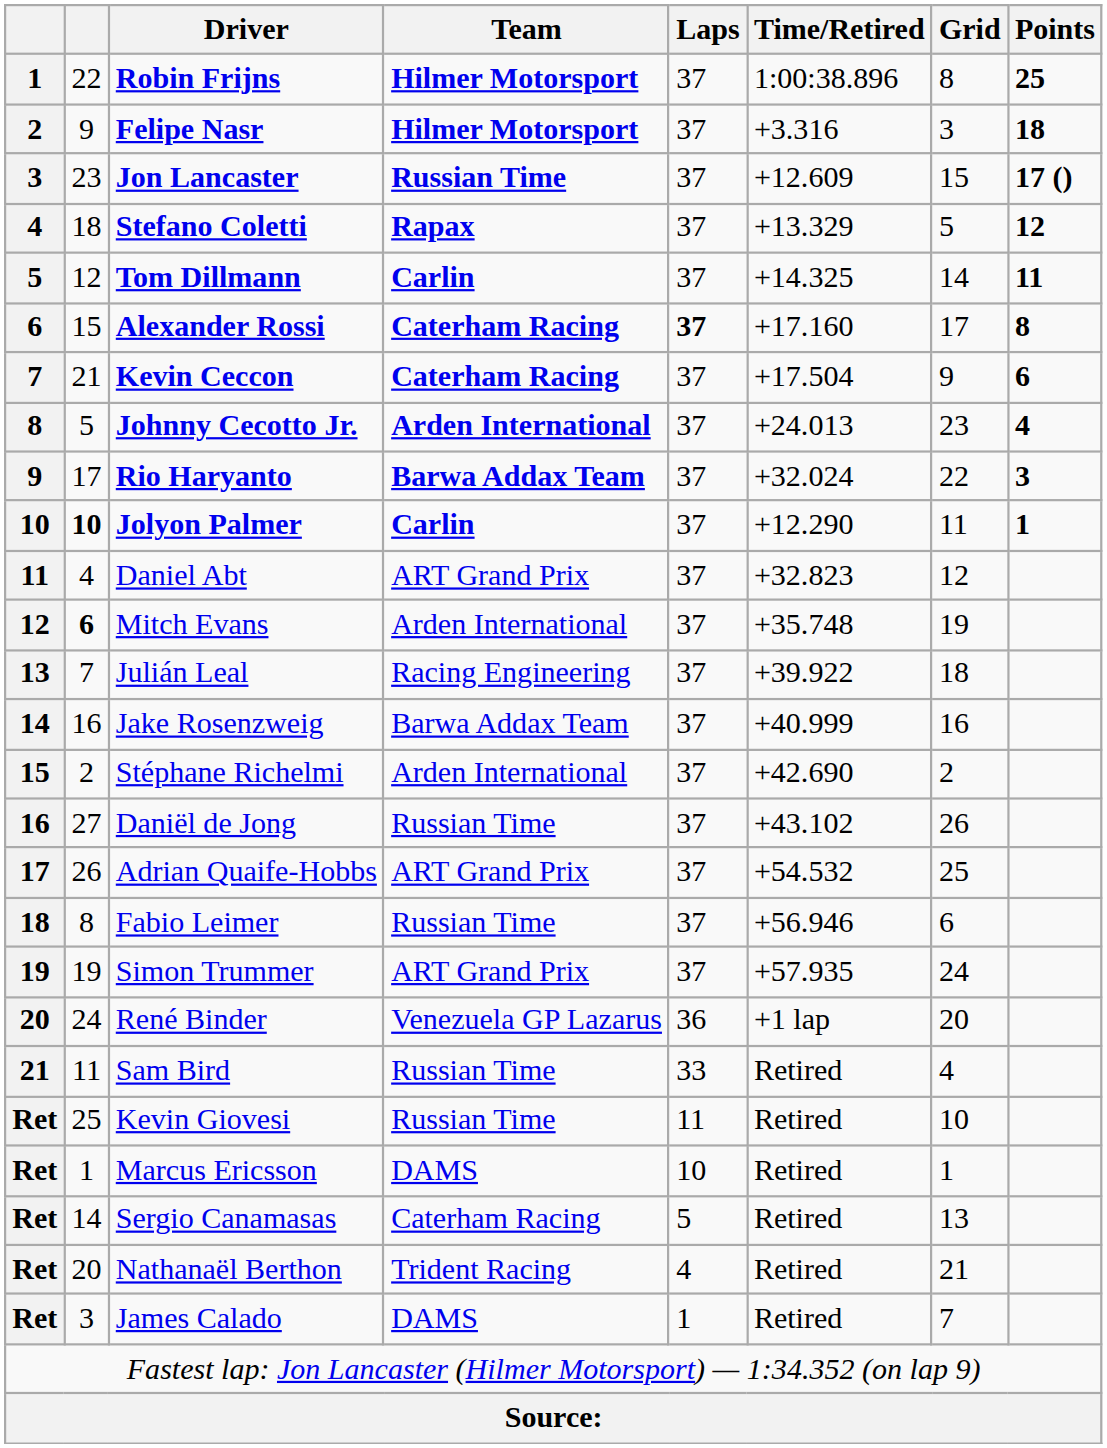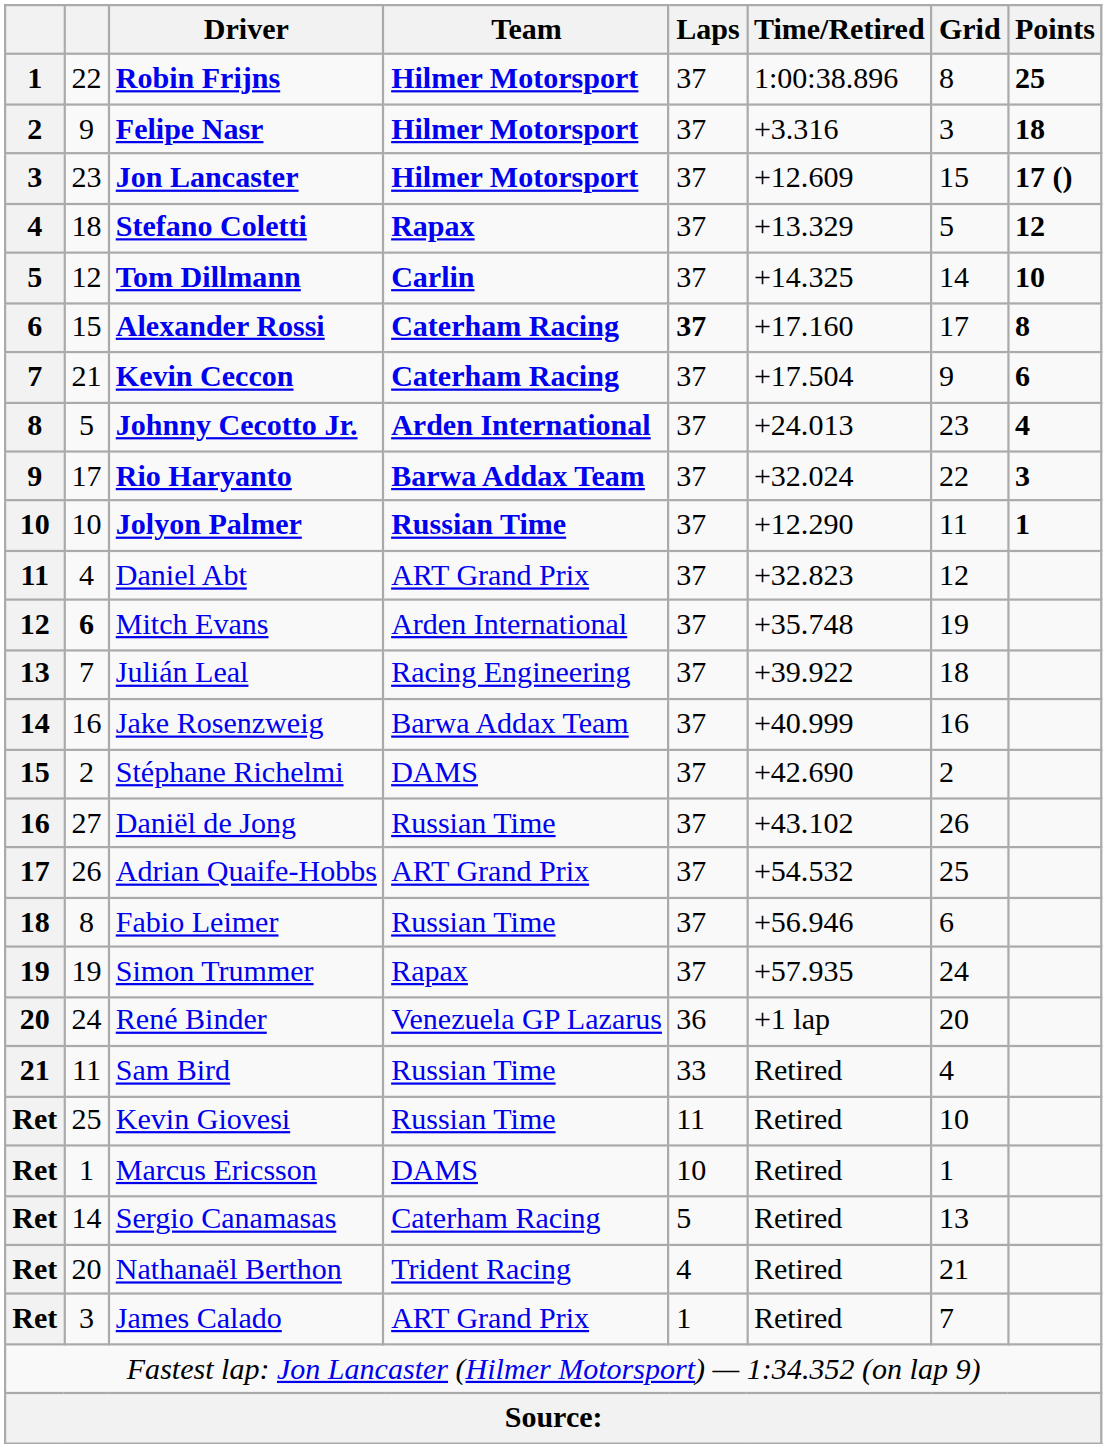 <table class="wikitable" style="font-size:85%">
 <tr>
 <th></th>
 <th></th>
 <th>Driver</th>
 <th>Team</th>
 <th>Laps</th>
 <th>Time/Retired</th>
 <th>Grid</th>
 <th>Points</th>
 </tr>
 <tr>
 <th>1</th>
 <td align="center">22</td>
 <td> <strong><a href='#'>Robin Frijns</a></strong></td>
 <td><strong><a href='#'>Hilmer Motorsport</a></strong></td>
 <td>37</td>
 <td>1:00:38.896</td>
 <td>8</td>
 <td><strong>25</strong></td>
 </tr>
 <tr>
 <th>2</th>
 <td align="center">9</td>
 <td> <strong><a href='#'>Felipe Nasr</a></strong></td>
 <td><strong><a href='#'>Hilmer Motorsport</a></strong></td>
 <td>37</td>
 <td>+3.316</td>
 <td>3</td>
 <td><strong>18</strong></td>
 </tr>
 <tr>
 <th>3</th>
 <td align="center">23</td>
 <td> <strong><a href='#'>Jon Lancaster</a></strong></td>
-<td><strong><a href='#'>Russian Time</a></strong></td>
+<td><strong><a href='#'>Hilmer Motorsport</a></strong></td>
 <td>37</td>
 <td>+12.609</td>
 <td>15</td>
 <td><strong>17 ()</strong></td>
 </tr>
 <tr>
 <th>4</th>
 <td align="center">18</td>
 <td> <strong><a href='#'>Stefano Coletti</a></strong></td>
 <td><strong><a href='#'>Rapax</a></strong></td>
 <td>37</td>
 <td>+13.329</td>
 <td>5</td>
 <td><strong>12</strong></td>
 </tr>
 <tr>
 <th>5</th>
 <td align="center">12</td>
 <td> <strong><a href='#'>Tom Dillmann</a></strong></td>
 <td><strong><a href='#'>Carlin</a></strong></td>
 <td>37</td>
 <td>+14.325</td>
 <td>14</td>
-<td><strong>11</strong></td>
+<td><strong>10</strong></td>
 </tr>
 <tr>
 <th>6</th>
 <td align="center">15</td>
 <td> <strong><a href='#'>Alexander Rossi</a></strong></td>
 <td><strong><a href='#'>Caterham Racing</a></strong></td>
 <td><strong>37</strong></td>
 <td>+17.160</td>
 <td>17</td>
 <td><strong>8</strong></td>
 </tr>
 <tr>
 <th>7</th>
 <td align="center">21</td>
 <td> <strong><a href='#'>Kevin Ceccon</a></strong></td>
 <td><strong><a href='#'>Caterham Racing</a></strong></td>
 <td>37</td>
 <td>+17.504</td>
 <td>9</td>
 <td><strong>6</strong></td>
 </tr>
 <tr>
 <th>8</th>
 <td align="center">5</td>
 <td> <strong><a href='#'>Johnny Cecotto Jr.</a></strong></td>
 <td><strong><a href='#'>Arden International</a></strong></td>
 <td>37</td>
 <td>+24.013</td>
 <td>23</td>
 <td><strong>4</strong></td>
 </tr>
 <tr>
 <th>9</th>
 <td align="center">17</td>
 <td> <strong><a href='#'>Rio Haryanto</a></strong></td>
 <td><strong><a href='#'>Barwa Addax Team</a></strong></td>
 <td>37</td>
 <td>+32.024</td>
 <td>22</td>
 <td><strong>3</strong></td>
 </tr>
 <tr>
 <th>10</th>
-<td align="center"><strong>10</strong></td>
+<td align="center">10</td>
 <td> <strong><a href='#'>Jolyon Palmer</a></strong></td>
-<td><strong><a href='#'>Carlin</a></strong></td>
+<td><strong><a href='#'>Russian Time</a></strong></td>
 <td>37</td>
 <td>+12.290</td>
 <td>11</td>
 <td><strong>1</strong></td>
 </tr>
 <tr>
 <th>11</th>
 <td align="center">4</td>
 <td> <a href='#'>Daniel Abt</a></td>
 <td><a href='#'>ART Grand Prix</a></td>
 <td>37</td>
 <td>+32.823</td>
 <td>12</td>
 <td></td>
 </tr>
 <tr>
 <th>12</th>
 <td align="center"><strong>6</strong></td>
 <td> <a href='#'>Mitch Evans</a></td>
 <td><a href='#'>Arden International</a></td>
 <td>37</td>
 <td>+35.748</td>
 <td>19</td>
 <td></td>
 </tr>
 <tr>
 <th>13</th>
 <td align="center">7</td>
 <td> <a href='#'>Julián Leal</a></td>
 <td><a href='#'>Racing Engineering</a></td>
 <td>37</td>
 <td>+39.922</td>
 <td>18</td>
 <td></td>
 </tr>
 <tr>
 <th>14</th>
 <td align="center">16</td>
 <td> <a href='#'>Jake Rosenzweig</a></td>
 <td><a href='#'>Barwa Addax Team</a></td>
 <td>37</td>
 <td>+40.999</td>
 <td>16</td>
 <td></td>
 </tr>
 <tr>
 <th>15</th>
 <td align="center">2</td>
 <td> <a href='#'>Stéphane Richelmi</a></td>
-<td><a href='#'>Arden International</a></td>
+<td><a href='#'>DAMS</a></td>
 <td>37</td>
 <td>+42.690</td>
 <td>2</td>
 <td></td>
 </tr>
 <tr>
 <th>16</th>
 <td align="center">27</td>
 <td> <a href='#'>Daniël de Jong</a></td>
 <td><a href='#'>Russian Time</a></td>
 <td>37</td>
 <td>+43.102</td>
 <td>26</td>
 <td></td>
 </tr>
 <tr>
 <th>17</th>
 <td align="center">26</td>
 <td> <a href='#'>Adrian Quaife-Hobbs</a></td>
 <td><a href='#'>ART Grand Prix</a></td>
 <td>37</td>
 <td>+54.532</td>
 <td>25</td>
 <td></td>
 </tr>
 <tr>
 <th>18</th>
 <td align="center">8</td>
 <td> <a href='#'>Fabio Leimer</a></td>
 <td><a href='#'>Russian Time</a></td>
 <td>37</td>
 <td>+56.946</td>
 <td>6</td>
 <td></td>
 </tr>
 <tr>
 <th>19</th>
 <td align="center">19</td>
 <td> <a href='#'>Simon Trummer</a></td>
-<td><a href='#'>ART Grand Prix</a></td>
+<td><a href='#'>Rapax</a></td>
 <td>37</td>
 <td>+57.935</td>
 <td>24</td>
 <td></td>
 </tr>
 <tr>
 <th>20</th>
 <td align="center">24</td>
 <td> <a href='#'>René Binder</a></td>
 <td><a href='#'>Venezuela GP Lazarus</a></td>
 <td>36</td>
 <td>+1 lap</td>
 <td>20</td>
 <td></td>
 </tr>
 <tr>
 <th>21</th>
 <td align="center">11</td>
 <td> <a href='#'>Sam Bird</a></td>
 <td><a href='#'>Russian Time</a></td>
 <td>33</td>
 <td>Retired</td>
 <td>4</td>
 <td></td>
 </tr>
 <tr>
 <th>Ret</th>
 <td align="center">25</td>
 <td> <a href='#'>Kevin Giovesi</a></td>
 <td><a href='#'>Russian Time</a></td>
 <td>11</td>
 <td>Retired</td>
 <td>10</td>
 <td></td>
 </tr>
 <tr>
 <th>Ret</th>
 <td align="center">1</td>
 <td> <a href='#'>Marcus Ericsson</a></td>
 <td><a href='#'>DAMS</a></td>
 <td>10</td>
 <td>Retired</td>
 <td>1</td>
 <td></td>
 </tr>
 <tr>
 <th>Ret</th>
 <td align="center">14</td>
 <td> <a href='#'>Sergio Canamasas</a></td>
 <td><a href='#'>Caterham Racing</a></td>
 <td>5</td>
 <td>Retired</td>
 <td>13</td>
 <td></td>
 </tr>
 <tr>
 <th>Ret</th>
 <td align="center">20</td>
 <td> <a href='#'>Nathanaël Berthon</a></td>
 <td><a href='#'>Trident Racing</a></td>
 <td>4</td>
 <td>Retired</td>
 <td>21</td>
 <td></td>
 </tr>
 <tr>
 <th>Ret</th>
 <td align="center">3</td>
 <td> <a href='#'>James Calado</a></td>
-<td><a href='#'>DAMS</a></td>
+<td><a href='#'>ART Grand Prix</a></td>
 <td>1</td>
 <td>Retired</td>
 <td>7</td>
 <td></td>
 </tr>
 <tr>
 <td colspan="8" align="center"><em>Fastest lap: <a href='#'>Jon Lancaster</a> (<a href='#'>Hilmer Motorsport</a>) — 1:34.352 (on lap 9)</em></td>
 </tr>
 <tr>
 <th colspan="8">Source:</th>
 </tr>
 <tr>
 </tr>
 </table>
